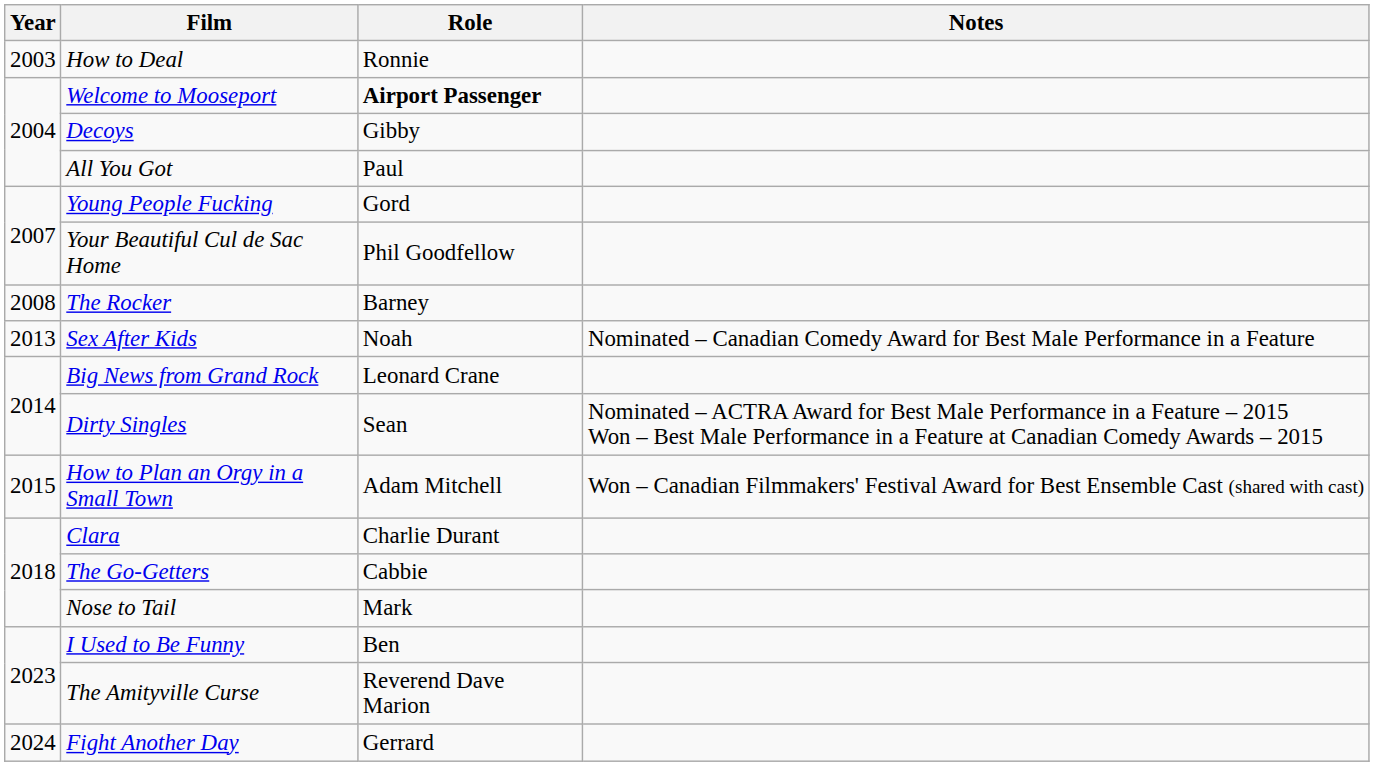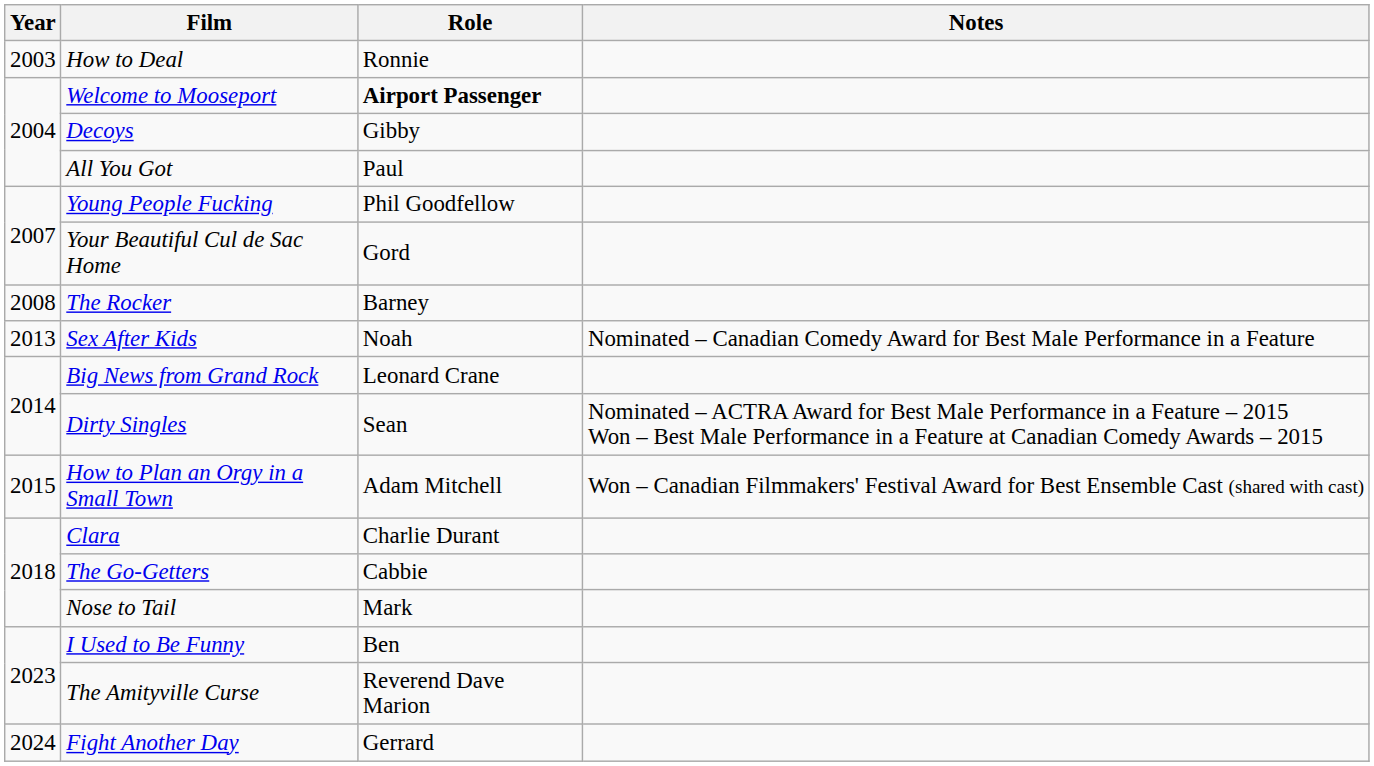 <table class="wikitable sortable">
 <tr>
 <th>Year</th>
 <th width="200">Film</th>
 <th width="150">Role</th>
 <th class="unsortable">Notes</th>
 </tr>
 <tr>
 <td>2003</td>
 <td><em>How to Deal</em></td>
 <td>Ronnie</td>
 <td></td>
 </tr>
 <tr>
 <td rowspan="3">2004</td>
 <td><em><a href='#'>Welcome to Mooseport</a></em></td>
 <td><strong>Airport Passenger</strong></td>
 <td></td>
 </tr>
 <tr>
 <td><em><a href='#'>Decoys</a></em></td>
 <td>Gibby</td>
 <td></td>
 </tr>
 <tr>
 <td><em>All You Got</em></td>
 <td>Paul</td>
 <td></td>
 </tr>
 <tr>
 <td rowspan="2">2007</td>
 <td><em><a href='#'>Young People Fucking</a></em></td>
-<td>Gord</td>
+<td>Phil Goodfellow</td>
 <td></td>
 </tr>
 <tr>
 <td><em>Your Beautiful Cul de Sac Home</em></td>
-<td>Phil Goodfellow</td>
+<td>Gord</td>
 <td></td>
 </tr>
 <tr>
 <td>2008</td>
 <td data-sort-value="Rocker, The"><em><a href='#'>The Rocker</a></em></td>
 <td>Barney</td>
 <td></td>
 </tr>
 <tr>
 <td>2013</td>
 <td><em><a href='#'>Sex After Kids</a></em></td>
 <td>Noah</td>
 <td>Nominated – Canadian Comedy Award for Best Male Performance in a Feature</td>
 </tr>
 <tr>
 <td rowspan="2">2014</td>
 <td><em><a href='#'>Big News from Grand Rock</a></em></td>
 <td>Leonard Crane</td>
 <td></td>
 </tr>
 <tr>
 <td><em><a href='#'>Dirty Singles</a></em></td>
 <td>Sean</td>
 <td>Nominated – ACTRA Award for Best Male Performance in a Feature – 2015<br>Won – Best Male Performance in a Feature at Canadian Comedy Awards – 2015</td>
 </tr>
 <tr>
 <td>2015</td>
 <td><em><a href='#'>How to Plan an Orgy in a Small Town</a></em></td>
 <td>Adam Mitchell</td>
 <td>Won – Canadian Filmmakers' Festival Award for Best Ensemble Cast <small>(shared with cast)</small></td>
 </tr>
 <tr>
 <td rowspan="3">2018</td>
 <td><em><a href='#'>Clara</a></em></td>
 <td>Charlie Durant</td>
 <td></td>
 </tr>
 <tr>
 <td data-sort-value="Go-Getters, The"><em><a href='#'>The Go-Getters</a></em></td>
 <td>Cabbie</td>
 <td></td>
 </tr>
 <tr>
 <td><em>Nose to Tail</em></td>
 <td>Mark</td>
 <td></td>
 </tr>
 <tr>
 <td rowspan="2">2023</td>
 <td><em><a href='#'>I Used to Be Funny</a></em></td>
 <td>Ben</td>
 <td></td>
 </tr>
 <tr>
 <td data-sort-value="Amityville Curse, The"><em>The Amityville Curse</em></td>
 <td>Reverend Dave Marion</td>
 <td></td>
 </tr>
 <tr>
 <td>2024</td>
 <td><em><a href='#'>Fight Another Day</a></em></td>
 <td>Gerrard</td>
 <td></td>
 </tr>
 </table>
